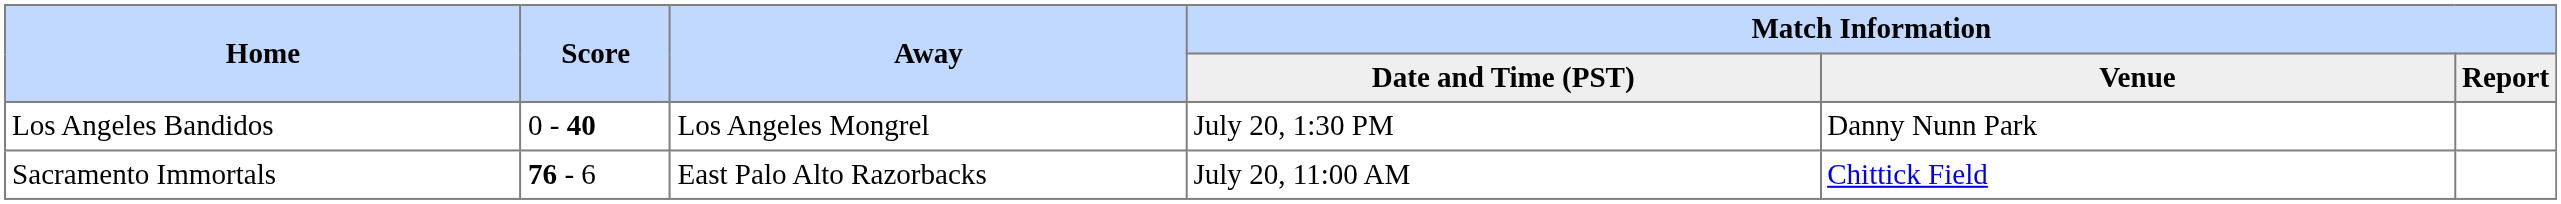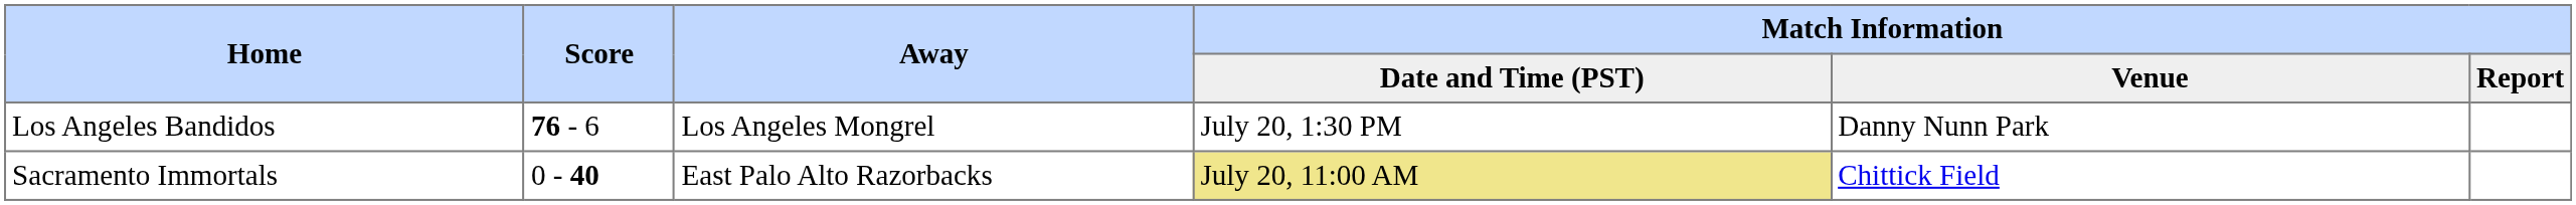 <table border="1" cellpadding="3" cellspacing="0" style="border-collapse:collapse; font-size:90%; width:100%">
 <tr style="background:#c1d8ff;">
 <th rowspan="2" style="width:21%;">Home</th>
 <th rowspan="2" style="width:6%;">Score</th>
 <th rowspan="2" style="width:21%;">Away</th>
 <th colspan="3">Match Information</th>
 </tr>
 <tr style="background:#efefef;">
 <th width="26%">Date and Time (PST)</th>
 <th width="26%">Venue</th>
 <td><strong>Report</strong></td>
 </tr>
 <tr>
 <td> Los Angeles Bandidos</td>
-<td>0 - <strong>40</strong></td>
+<td><strong>76</strong> - 6</td>
 <td> Los Angeles Mongrel</td>
 <td>July 20, 1:30 PM</td>
 <td>Danny Nunn Park</td>
 <td></td>
 </tr>
 <tr>
 <td><strong></strong> Sacramento Immortals</td>
-<td><strong>76</strong> - 6</td>
+<td>0 - <strong>40</strong></td>
 <td> East Palo Alto Razorbacks</td>
-<td>July 20, 11:00 AM</td>
+<td style="background: khaki;">July 20, 11:00 AM</td>
 <td><a href='#'>Chittick Field</a></td>
 <td></td>
 </tr>
 </table>
